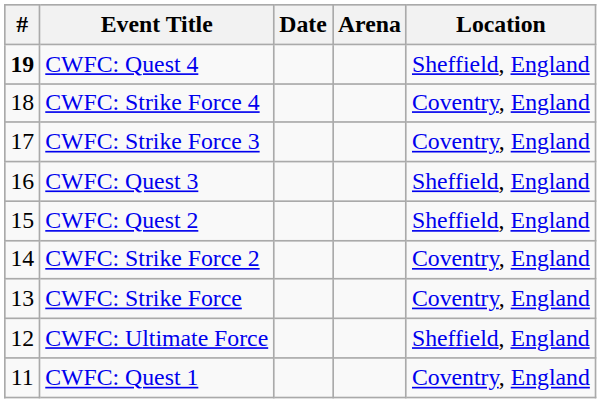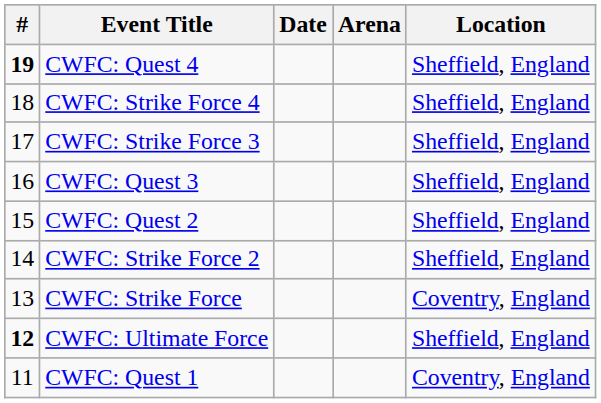 <table class="sortable wikitable succession-box" style="font-size:90%;">
 <tr>
 <th scope="col">#</th>
 <th scope="col">Event Title</th>
 <th scope="col">Date</th>
 <th scope="col">Arena</th>
 <th scope="col">Location</th>
 </tr>
 <tr>
 <td align=center><strong>19</strong></td>
 <td><a href='#'>CWFC: Quest 4</a></td>
 <td></td>
 <td></td>
 <td><a href='#'>Sheffield</a>, <a href='#'>England</a></td>
 </tr>
 <tr>
 <td align=center>18</td>
 <td><a href='#'>CWFC: Strike Force 4</a></td>
 <td></td>
 <td></td>
-<td><a href='#'>Coventry</a>, <a href='#'>England</a></td>
+<td><a href='#'>Sheffield</a>, <a href='#'>England</a></td>
 </tr>
 <tr>
 <td align=center>17</td>
 <td><a href='#'>CWFC: Strike Force 3</a></td>
 <td></td>
 <td></td>
-<td><a href='#'>Coventry</a>, <a href='#'>England</a></td>
+<td><a href='#'>Sheffield</a>, <a href='#'>England</a></td>
 </tr>
 <tr>
 <td align=center>16</td>
 <td><a href='#'>CWFC: Quest 3</a></td>
 <td></td>
 <td></td>
 <td><a href='#'>Sheffield</a>, <a href='#'>England</a></td>
 </tr>
 <tr>
 <td align=center>15</td>
 <td><a href='#'>CWFC: Quest 2</a></td>
 <td></td>
 <td></td>
 <td><a href='#'>Sheffield</a>, <a href='#'>England</a></td>
 </tr>
 <tr>
 <td align=center>14</td>
 <td><a href='#'>CWFC: Strike Force 2</a></td>
 <td></td>
 <td></td>
-<td><a href='#'>Coventry</a>, <a href='#'>England</a></td>
+<td><a href='#'>Sheffield</a>, <a href='#'>England</a></td>
 </tr>
 <tr>
 <td align=center>13</td>
 <td><a href='#'>CWFC: Strike Force</a></td>
 <td></td>
 <td></td>
 <td><a href='#'>Coventry</a>, <a href='#'>England</a></td>
 </tr>
 <tr>
-<td align=center>12</td>
+<td align=center><strong>12</strong></td>
 <td><a href='#'>CWFC: Ultimate Force</a></td>
 <td></td>
 <td></td>
 <td><a href='#'>Sheffield</a>, <a href='#'>England</a></td>
 </tr>
 <tr>
 <td align=center>11</td>
 <td><a href='#'>CWFC: Quest 1</a></td>
 <td></td>
 <td></td>
 <td><a href='#'>Coventry</a>, <a href='#'>England</a></td>
 </tr>
 </table>
